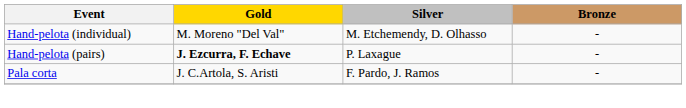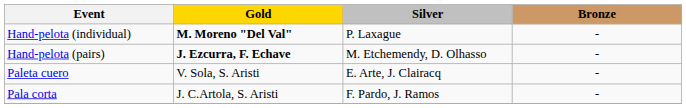 <table class="wikitable" style="max-width: 23cm; width: 100%">
 <tr>
 <th scope="col">Event</th>
 <th scope="col" style="background-color:gold; width:25%">Gold</th>
 <th scope="col" style="background-color:silver; width:25%; width:25%">Silver</th>
 <th scope="col" style="background-color:#cc9966; width:25%">Bronze</th>
 </tr>
 <tr>
 <td><a href='#'>Hand-pelota</a> (individual)</td>
-<td> M. Moreno "Del Val"</td>
-<td> M. Etchemendy, D. Olhasso</td>
+<td><strong> M. Moreno "Del Val"</strong></td>
+<td> P. Laxague</td>
 <td align=center>-</td>
 </tr>
 <tr>
 <td><a href='#'>Hand-pelota</a> (pairs)</td>
 <td><strong> J. Ezcurra, F. Echave</strong></td>
-<td> P. Laxague</td>
+<td> M. Etchemendy, D. Olhasso</td>
+<td align=center>-</td>
+</tr>
+<tr>
+<td><a href='#'>Paleta cuero</a></td>
+<td> V. Sola, S. Aristi</td>
+<td> E. Arte, J. Clairacq</td>
 <td align=center>-</td>
 </tr>
 <tr>
 <td><a href='#'>Pala corta</a></td>
 <td> J. C.Artola, S. Aristi</td>
 <td> F. Pardo, J. Ramos</td>
 <td align=center>-</td>
 </tr>
 <tr>
 </tr>
 </table>
